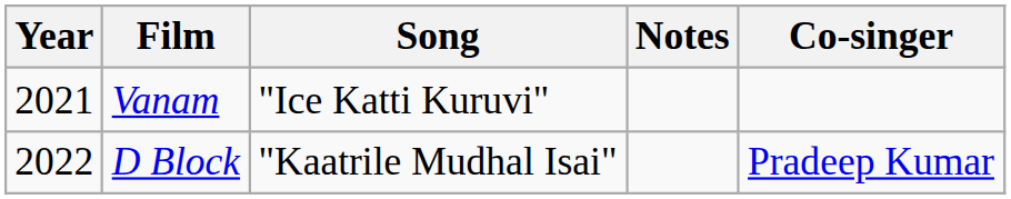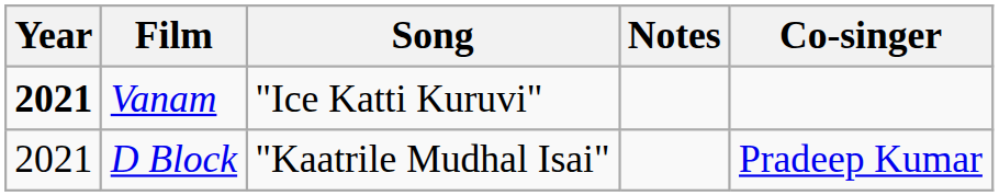 <table class="wikitable sortable">
 <tr>
 <th>Year</th>
 <th>Film</th>
 <th>Song</th>
 <th>Notes</th>
 <th>Co-singer</th>
 </tr>
 <tr>
-<td>2021</td>
+<td><strong>2021</strong></td>
 <td><em><a href='#'>Vanam</a></em></td>
 <td>"Ice Katti Kuruvi"</td>
 <td></td>
 </tr>
 <tr>
-<td>2022</td>
+<td>2021</td>
 <td><em><a href='#'>D Block</a></em></td>
 <td>"Kaatrile Mudhal Isai"</td>
 <td></td>
 <td><a href='#'>Pradeep Kumar</a></td>
 </tr>
 </table>
